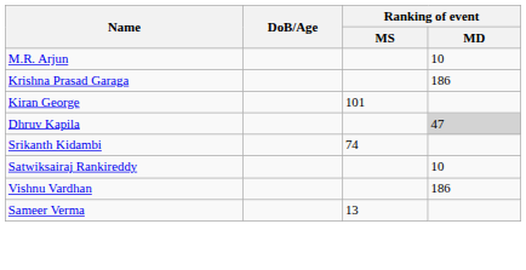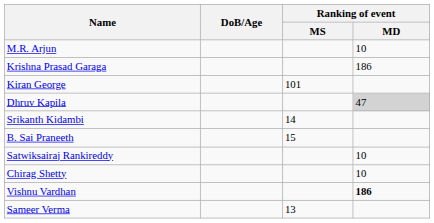 <table class="wikitable"  style="width:600px; font-size:95%;">
 <tr>
 <th align="left" rowspan="2">Name</th>
 <th align="left" rowspan="2">DoB/Age</th>
 <th align="center" colspan="2">Ranking of event</th>
 </tr>
 <tr>
 <th align="center">MS</th>
 <th align="center">MD</th>
 </tr>
 <tr>
 <td align="left"><a href='#'>M.R. Arjun</a></td>
 <td align="left"></td>
 <td></td>
 <td>10</td>
 </tr>
 <tr>
 <td align="left"><a href='#'>Krishna Prasad Garaga</a></td>
 <td align="left"></td>
 <td></td>
 <td>186</td>
 </tr>
 <tr>
 <td align="left"><a href='#'>Kiran George</a></td>
 <td align="left"></td>
 <td>101</td>
 <td></td>
 </tr>
 <tr>
 <td align="left"><a href='#'>Dhruv Kapila</a></td>
 <td align="left"></td>
 <td></td>
 <td style="background: lightgrey;">47</td>
 </tr>
 <tr>
 <td align="left"><a href='#'>Srikanth Kidambi</a></td>
 <td align="left"></td>
-<td>74</td>
+<td>14</td>
+<td></td>
+</tr>
+<tr>
+<td align="left"><a href='#'>B. Sai Praneeth</a></td>
+<td align="left"></td>
+<td>15</td>
 <td></td>
 </tr>
 <tr>
 <td align="left"><a href='#'>Satwiksairaj Rankireddy</a></td>
 <td align="left"></td>
 <td></td>
 <td>10</td>
 </tr>
 <tr>
+<td align="left"><a href='#'>Chirag Shetty</a></td>
+<td align="left"></td>
+<td></td>
+<td>10</td>
+</tr>
+<tr>
 <td align="left"><a href='#'>Vishnu Vardhan</a></td>
 <td align="left"></td>
 <td></td>
-<td>186</td>
+<td><strong>186</strong></td>
 </tr>
 <tr>
 <td align="left"><a href='#'>Sameer Verma</a></td>
 <td align="left"></td>
 <td>13</td>
 <td></td>
 </tr>
 </table>
